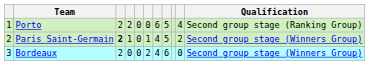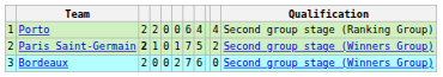 <table class="wikitable" style="text-align:center">
 <tr>
 <th></th>
 <th>Team</th>
 <th></th>
 <th></th>
 <th></th>
 <th></th>
 <th></th>
 <th></th>
 <th></th>
 <th></th>
 <th>Qualification</th>
 </tr>
 <tr style="background:#D0F0C0;">
 <td>1</td>
 <td align="left"> <a href='#'>Porto</a></td>
 <td>2</td>
 <td>2</td>
 <td>0</td>
 <td>0</td>
 <td>6</td>
-<td>5</td>
+<td>4</td>
 <td></td>
 <td>4</td>
 <td>Second group stage (Ranking Group)</td>
 </tr>
 <tr style="background:#D0F0C0;">
 <td>2</td>
 <td align="left"> <a href='#'>Paris Saint-Germain</a></td>
 <td><strong>2</strong></td>
 <td>1</td>
 <td>0</td>
 <td>1</td>
-<td>4</td>
+<td>7</td>
 <td>5</td>
 <td></td>
 <td>2</td>
 <td><a href='#'>Second group stage (Winners Group)</a></td>
 </tr>
 <tr style="background:#B2FFFF;">
 <td>3</td>
 <td align="left"> <a href='#'>Bordeaux</a></td>
 <td>2</td>
 <td>0</td>
 <td>0</td>
 <td>2</td>
-<td>4</td>
+<td>7</td>
 <td>6</td>
 <td></td>
 <td>0</td>
 <td><a href='#'>Second group stage (Winners Group)</a></td>
 </tr>
 </table>
